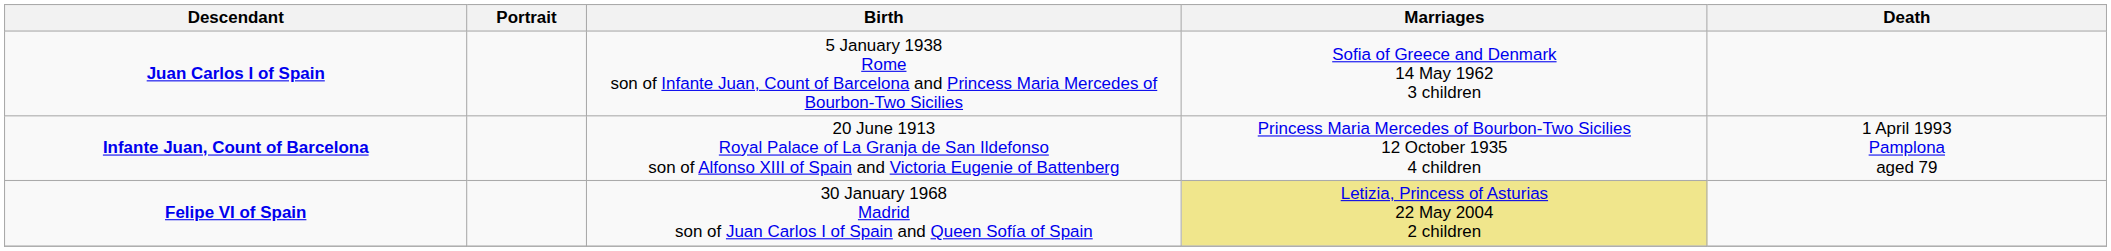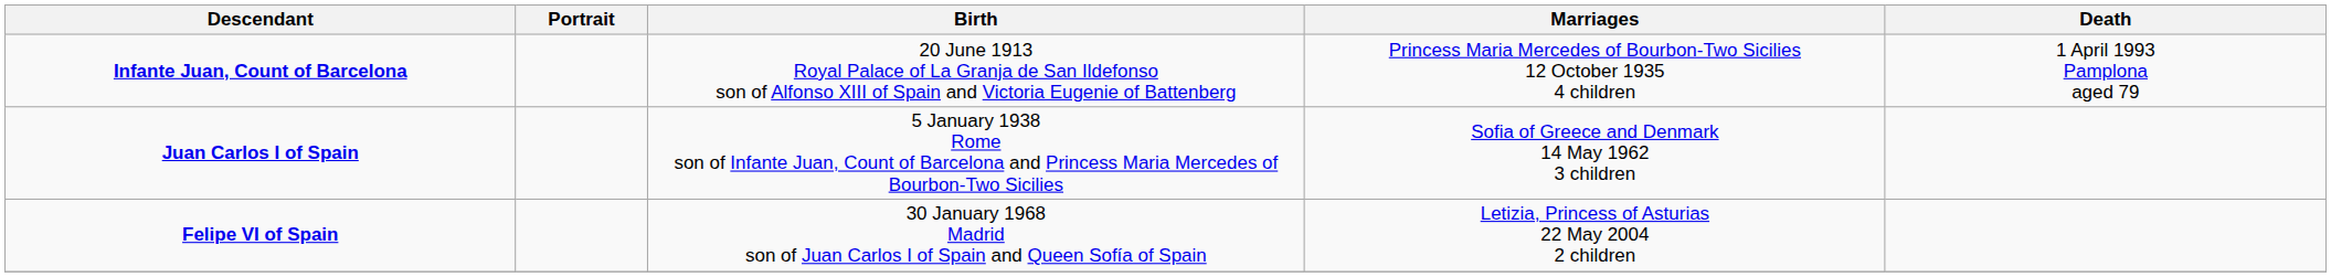 <table style="text-align:center; width:100%" class="wikitable">
 <tr>
 <th width=22%>Descendant</th>
 <th width=105px>Portrait</th>
 <th>Birth</th>
 <th width=25%>Marriages</th>
 <th width=19%>Death</th>
 </tr>
 <tr>
+<td><strong><a href='#'>Infante Juan, Count of Barcelona</a></strong></td>
+<td></td>
+<td>20 June 1913 <br><a href='#'>Royal Palace of La Granja de San Ildefonso</a><br>son of <a href='#'>Alfonso XIII of Spain</a> and <a href='#'>Victoria Eugenie of Battenberg</a></td>
+<td><a href='#'>Princess Maria Mercedes of Bourbon-Two Sicilies</a><br>12 October 1935<br>4 children</td>
+<td>1 April 1993<br><a href='#'>Pamplona</a><br>aged 79</td>
+</tr>
+<tr>
 <td><strong><a href='#'>Juan Carlos I of Spain</a></strong></td>
 <td></td>
 <td>5 January 1938 <br><a href='#'>Rome</a><br>son of <a href='#'>Infante Juan, Count of Barcelona</a> and <a href='#'>Princess Maria Mercedes of Bourbon-Two Sicilies</a></td>
 <td><a href='#'>Sofia of Greece and Denmark</a><br>14 May 1962<br>3 children</td>
 <td></td>
 </tr>
 <tr>
-<td><strong><a href='#'>Infante Juan, Count of Barcelona</a></strong></td>
-<td></td>
-<td>20 June 1913 <br><a href='#'>Royal Palace of La Granja de San Ildefonso</a><br>son of <a href='#'>Alfonso XIII of Spain</a> and <a href='#'>Victoria Eugenie of Battenberg</a></td>
-<td><a href='#'>Princess Maria Mercedes of Bourbon-Two Sicilies</a><br>12 October 1935<br>4 children</td>
-<td>1 April 1993<br><a href='#'>Pamplona</a><br>aged 79</td>
-</tr>
-<tr>
 <td><strong><a href='#'>Felipe VI of Spain</a></strong></td>
 <td></td>
 <td>30 January 1968 <br><a href='#'>Madrid</a><br>son of <a href='#'>Juan Carlos I of Spain</a> and <a href='#'>Queen Sofía of Spain</a></td>
-<td style="background: khaki;"><a href='#'>Letizia, Princess of Asturias</a><br>22 May 2004<br>2 children</td>
+<td><a href='#'>Letizia, Princess of Asturias</a><br>22 May 2004<br>2 children</td>
 <td></td>
 </tr>
 <tr>
 </tr>
 </table>
